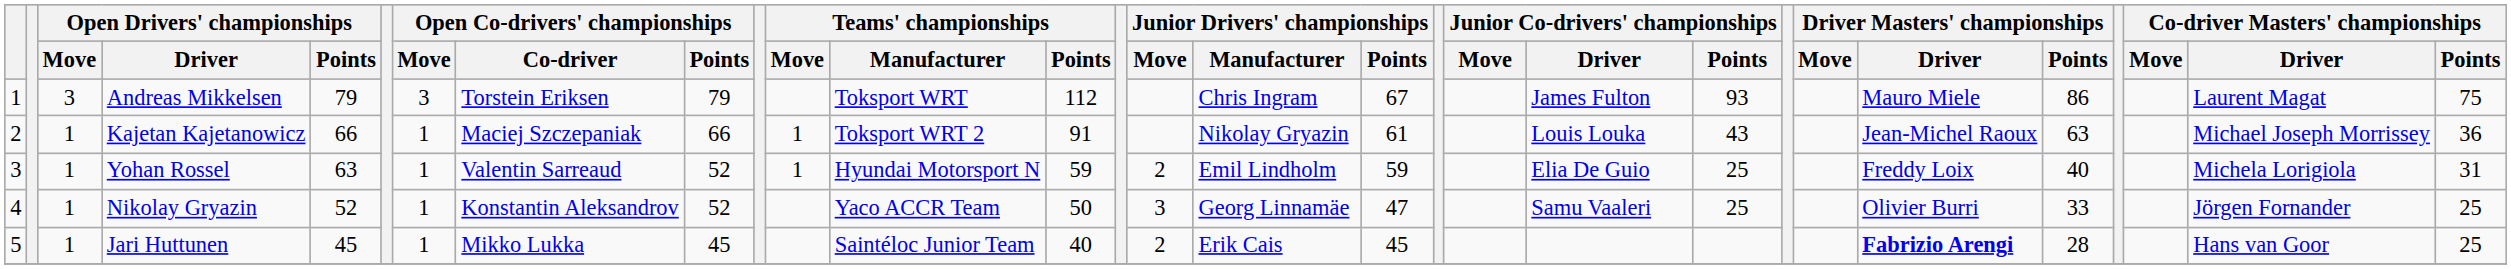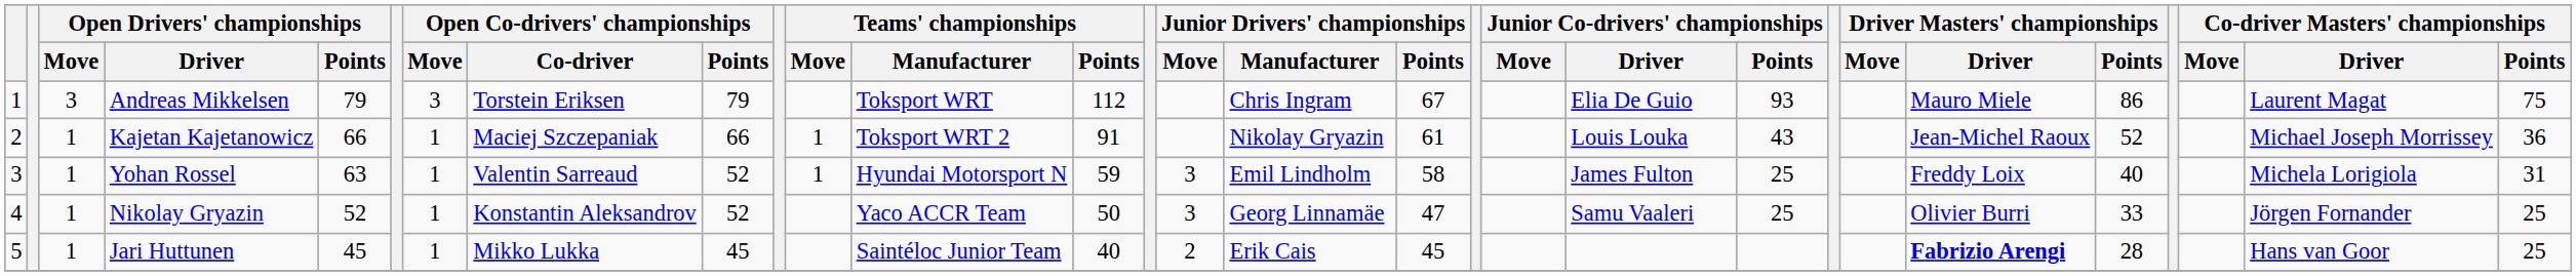 <table class="wikitable" style="font-size:85%;">
 <tr>
 <th rowspan="2"></th>
 <th rowspan="7" style="width:5px;"></th>
 <th colspan="3" nowrap>Open Drivers' championships</th>
 <th rowspan="7" style="width:5px;"></th>
 <th colspan="3" nowrap>Open Co-drivers' championships</th>
 <th rowspan="7" style="width:5px;"></th>
 <th colspan="3" nowrap>Teams' championships</th>
 <th rowspan="7" style="width:5px;"></th>
 <th colspan="3" nowrap>Junior Drivers' championships</th>
 <th rowspan="7" style="width:5px;"></th>
 <th colspan="3" nowrap>Junior Co-drivers' championships</th>
 <th rowspan="7" style="width:5px;"></th>
 <th colspan="3" nowrap>Driver Masters' championships</th>
 <th rowspan="7" style="width:5px;"></th>
 <th colspan="3" nowrap>Co-driver Masters' championships</th>
 </tr>
 <tr>
 <th>Move</th>
 <th>Driver</th>
 <th>Points</th>
 <th>Move</th>
 <th>Co-driver</th>
 <th>Points</th>
 <th>Move</th>
 <th>Manufacturer</th>
 <th>Points</th>
 <th>Move</th>
 <th>Manufacturer</th>
 <th>Points</th>
 <th>Move</th>
 <th>Driver</th>
 <th>Points</th>
 <th>Move</th>
 <th>Driver</th>
 <th>Points</th>
 <th>Move</th>
 <th>Driver</th>
 <th>Points</th>
 </tr>
 <tr>
 <td align="center">1</td>
 <td align="center"> 3</td>
 <td><a href='#'>Andreas Mikkelsen</a></td>
 <td align="center">79</td>
 <td align="center"> 3</td>
 <td><a href='#'>Torstein Eriksen</a></td>
 <td align="center">79</td>
 <td align="center"></td>
 <td><a href='#'>Toksport WRT</a></td>
 <td align="center">112</td>
 <td align="center"></td>
 <td nowrap><a href='#'>Chris Ingram</a></td>
 <td align="center">67</td>
 <td align="center"></td>
-<td><a href='#'>James Fulton</a></td>
+<td><a href='#'>Elia De Guio</a></td>
 <td align="center">93</td>
 <td align="center"></td>
 <td><a href='#'>Mauro Miele</a></td>
 <td align="center">86</td>
 <td align="center"></td>
 <td><a href='#'>Laurent Magat</a></td>
 <td align="center">75</td>
 </tr>
 <tr>
 <td align="center">2</td>
 <td align="center"> 1</td>
 <td nowrap><a href='#'>Kajetan Kajetanowicz</a></td>
 <td align="center">66</td>
 <td align="center"> 1</td>
 <td><a href='#'>Maciej Szczepaniak</a></td>
 <td align="center">66</td>
 <td align="center"> 1</td>
 <td><a href='#'>Toksport WRT 2</a></td>
 <td align="center">91</td>
 <td align="center"></td>
 <td><a href='#'>Nikolay Gryazin</a></td>
 <td align="center">61</td>
 <td align="center"></td>
 <td><a href='#'>Louis Louka</a></td>
 <td align="center">43</td>
 <td align="center"></td>
 <td nowrap><a href='#'>Jean-Michel Raoux</a></td>
-<td align="center">63</td>
+<td align="center">52</td>
 <td align="center"></td>
 <td nowrap><a href='#'>Michael Joseph Morrissey</a></td>
 <td align="center">36</td>
 </tr>
 <tr>
 <td align="center">3</td>
 <td align="center"> 1</td>
 <td><a href='#'>Yohan Rossel</a></td>
 <td align="center">63</td>
 <td align="center"> 1</td>
 <td nowrap><a href='#'>Valentin Sarreaud</a></td>
 <td align="center">52</td>
 <td align="center"> 1</td>
 <td nowrap><a href='#'>Hyundai Motorsport N</a></td>
 <td align="center">59</td>
-<td align="center"> 2</td>
+<td align="center"> 3</td>
 <td><a href='#'>Emil Lindholm</a></td>
-<td align="center">59</td>
+<td align="center">58</td>
 <td align="center"></td>
-<td><a href='#'>Elia De Guio</a></td>
+<td><a href='#'>James Fulton</a></td>
 <td align="center">25</td>
 <td align="center"></td>
 <td><a href='#'>Freddy Loix</a></td>
 <td align="center">40</td>
 <td align="center"></td>
 <td><a href='#'>Michela Lorigiola</a></td>
 <td align="center">31</td>
 </tr>
 <tr>
 <td align="center">4</td>
 <td align="center"> 1</td>
 <td><a href='#'>Nikolay Gryazin</a></td>
 <td align="center">52</td>
 <td align="center"> 1</td>
 <td nowrap><a href='#'>Konstantin Aleksandrov</a></td>
 <td align="center">52</td>
 <td align="center"></td>
 <td><a href='#'>Yaco ACCR Team</a></td>
 <td align="center">50</td>
 <td align="center"> 3</td>
 <td nowrap><a href='#'>Georg Linnamäe</a></td>
 <td align="center">47</td>
 <td align="center"></td>
 <td><a href='#'>Samu Vaaleri</a></td>
 <td align="center">25</td>
 <td align="center"></td>
 <td><a href='#'>Olivier Burri</a></td>
 <td align="center">33</td>
 <td align="center"></td>
 <td><a href='#'>Jörgen Fornander</a></td>
 <td align="center">25</td>
 </tr>
 <tr>
 <td align="center">5</td>
 <td align="center"> 1</td>
 <td><a href='#'>Jari Huttunen</a></td>
 <td align="center">45</td>
 <td align="center"> 1</td>
 <td><a href='#'>Mikko Lukka</a></td>
 <td align="center">45</td>
 <td align="center"></td>
 <td nowrap><a href='#'>Saintéloc Junior Team</a></td>
 <td align="center">40</td>
 <td align="center"> 2</td>
 <td><a href='#'>Erik Cais</a></td>
 <td align="center">45</td>
 <td></td>
 <td></td>
 <td></td>
 <td align="center"></td>
 <td><strong><a href='#'>Fabrizio Arengi</a></strong></td>
 <td align="center">28</td>
 <td align="center"></td>
 <td><a href='#'>Hans van Goor</a></td>
 <td align="center">25</td>
 </tr>
 <tr>
 </tr>
 </table>
